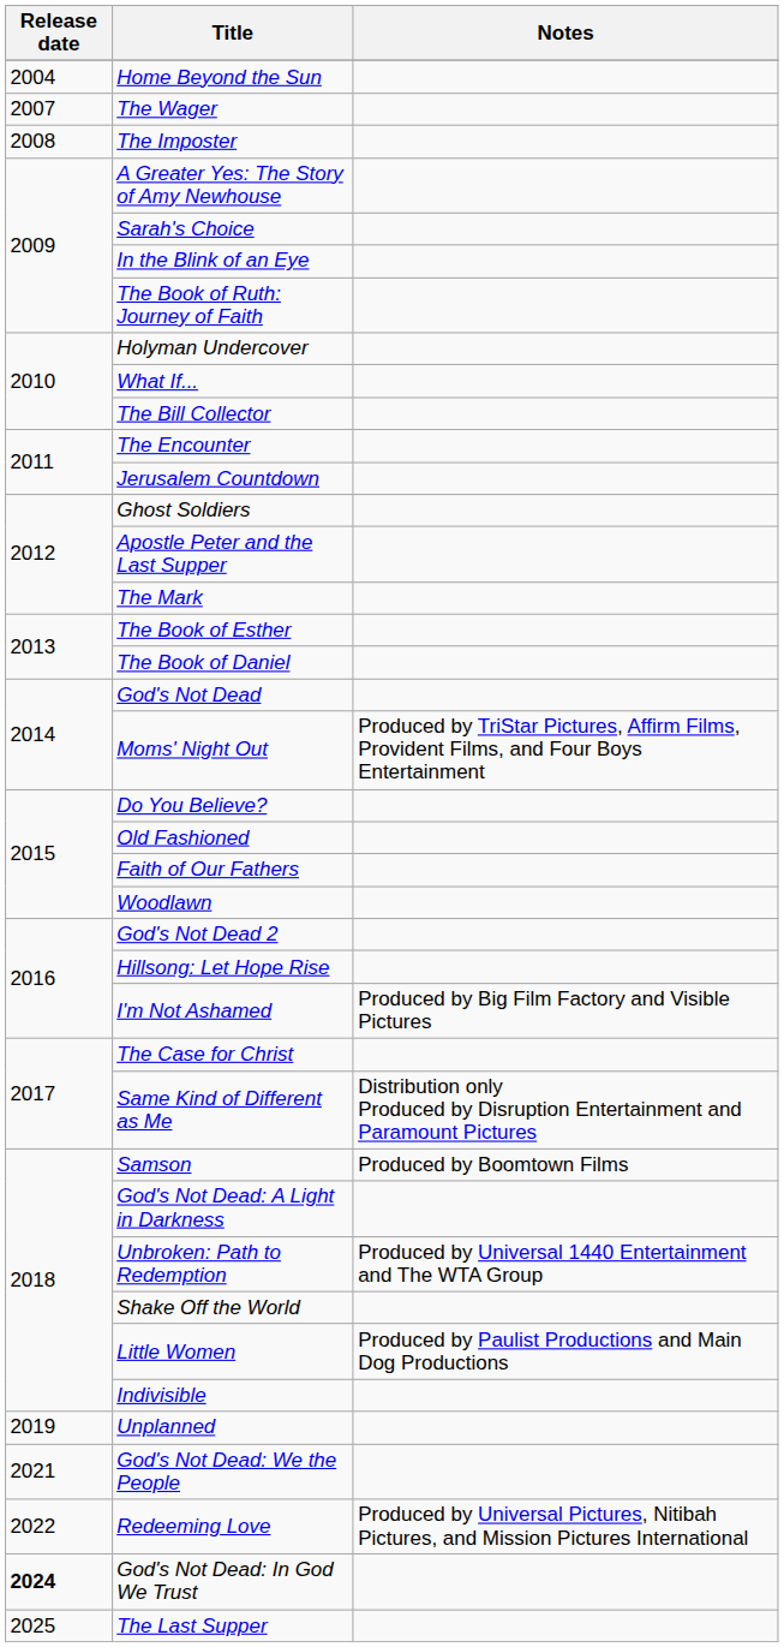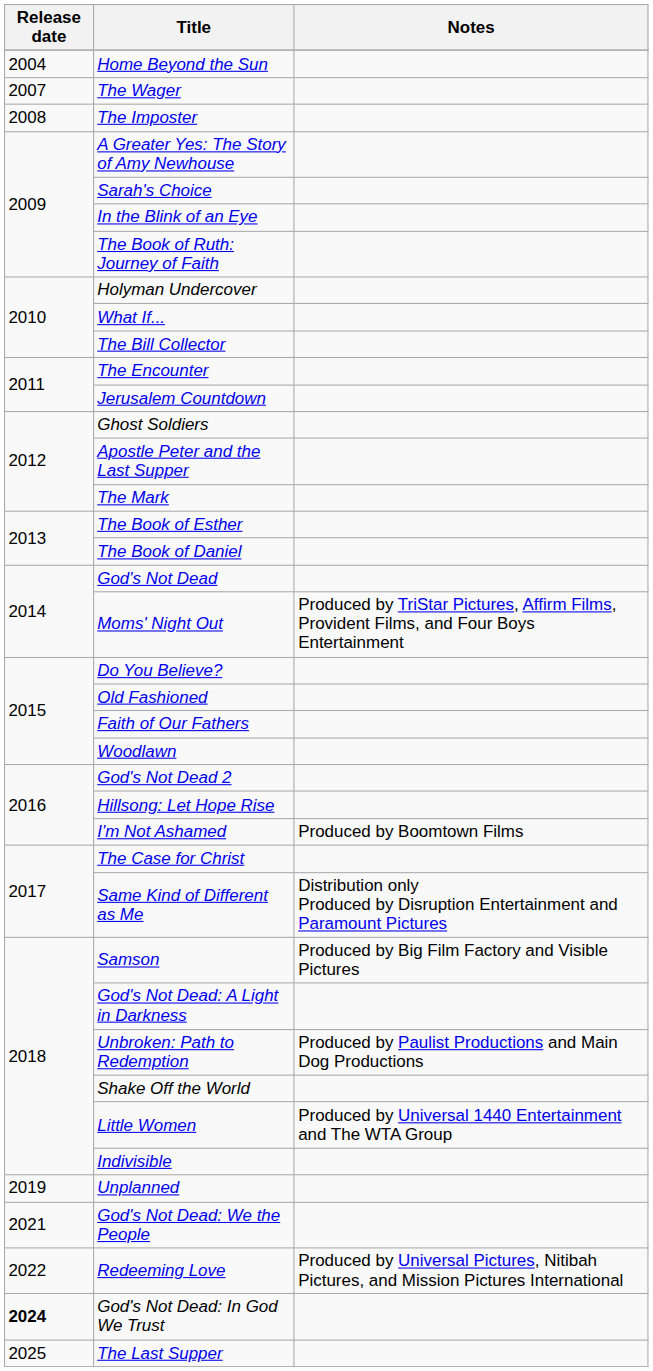 <table class="wikitable sortable">
 <tr>
 <th>Release date</th>
 <th>Title</th>
 <th>Notes</th>
 </tr>
 <tr>
 </tr>
 <tr>
 <td>2004</td>
 <td><em><a href='#'>Home Beyond the Sun</a></em></td>
 <td></td>
 </tr>
 <tr>
 <td>2007</td>
 <td><em><a href='#'>The Wager</a></em></td>
 <td></td>
 </tr>
 <tr>
 <td>2008</td>
 <td><em><a href='#'>The Imposter</a></em></td>
 <td></td>
 </tr>
 <tr>
 <td rowspan="4">2009</td>
 <td><em><a href='#'>A Greater Yes: The Story of Amy Newhouse</a></em></td>
 <td></td>
 </tr>
 <tr>
 <td><em><a href='#'>Sarah's Choice</a></em></td>
 <td></td>
 </tr>
 <tr>
 <td><em><a href='#'>In the Blink of an Eye</a></em></td>
 <td></td>
 </tr>
 <tr>
 <td><em><a href='#'>The Book of Ruth: Journey of Faith</a></em></td>
 <td></td>
 </tr>
 <tr>
 <td rowspan="3">2010</td>
 <td><em>Holyman Undercover</em></td>
 <td></td>
 </tr>
 <tr>
 <td><em><a href='#'>What If...</a></em></td>
 <td></td>
 </tr>
 <tr>
 <td><em><a href='#'>The Bill Collector</a></em></td>
 <td></td>
 </tr>
 <tr>
 <td rowspan="2">2011</td>
 <td><em><a href='#'>The Encounter</a></em></td>
 <td></td>
 </tr>
 <tr>
 <td><em><a href='#'>Jerusalem Countdown</a></em></td>
 <td></td>
 </tr>
 <tr>
 <td rowspan="3">2012</td>
 <td><em>Ghost Soldiers</em></td>
 <td></td>
 </tr>
 <tr>
 <td><em><a href='#'>Apostle Peter and the Last Supper</a></em></td>
 <td></td>
 </tr>
 <tr>
 <td><em><a href='#'>The Mark</a></em></td>
 <td></td>
 </tr>
 <tr>
 <td rowspan="2">2013</td>
 <td><em><a href='#'>The Book of Esther</a></em></td>
 <td></td>
 </tr>
 <tr>
 <td><em><a href='#'>The Book of Daniel</a></em></td>
 <td></td>
 </tr>
 <tr>
 <td rowspan="2">2014</td>
 <td><em><a href='#'>God's Not Dead</a></em></td>
 <td></td>
 </tr>
 <tr>
 <td><em><a href='#'>Moms' Night Out</a></em></td>
 <td>Produced by <a href='#'>TriStar Pictures</a>, <a href='#'>Affirm Films</a>, Provident Films, and Four Boys Entertainment</td>
 </tr>
 <tr>
 <td rowspan="4">2015</td>
 <td><em><a href='#'>Do You Believe?</a></em></td>
 <td></td>
 </tr>
 <tr>
 <td><em><a href='#'>Old Fashioned</a></em></td>
 <td></td>
 </tr>
 <tr>
 <td><em><a href='#'>Faith of Our Fathers</a></em></td>
 <td></td>
 </tr>
 <tr>
 <td><em><a href='#'>Woodlawn</a></em></td>
 <td></td>
 </tr>
 <tr>
 <td rowspan="3">2016</td>
 <td><em><a href='#'>God's Not Dead 2</a></em></td>
 <td></td>
 </tr>
 <tr>
 <td><em><a href='#'>Hillsong: Let Hope Rise</a></em></td>
 <td></td>
 </tr>
 <tr>
 <td><em><a href='#'>I'm Not Ashamed</a></em></td>
-<td>Produced by Big Film Factory and Visible Pictures</td>
+<td>Produced by Boomtown Films</td>
 </tr>
 <tr>
 <td rowspan="2">2017</td>
 <td><em><a href='#'>The Case for Christ</a></em></td>
 <td></td>
 </tr>
 <tr>
 <td><em><a href='#'>Same Kind of Different as Me</a></em></td>
 <td>Distribution only<br>Produced by Disruption Entertainment and <a href='#'>Paramount Pictures</a></td>
 </tr>
 <tr>
 <td rowspan="6">2018</td>
 <td><em><a href='#'>Samson</a></em></td>
-<td>Produced by Boomtown Films</td>
+<td>Produced by Big Film Factory and Visible Pictures</td>
 </tr>
 <tr>
 <td><em><a href='#'>God's Not Dead: A Light in Darkness</a></em></td>
 <td></td>
 </tr>
 <tr>
 <td><em><a href='#'>Unbroken: Path to Redemption</a></em></td>
-<td>Produced by <a href='#'>Universal 1440 Entertainment</a> and The WTA Group</td>
+<td>Produced by <a href='#'>Paulist Productions</a> and Main Dog Productions</td>
 </tr>
 <tr>
 <td><em>Shake Off the World</em></td>
 <td></td>
 </tr>
 <tr>
 <td><em><a href='#'>Little Women</a></em></td>
-<td>Produced by <a href='#'>Paulist Productions</a> and Main Dog Productions</td>
+<td>Produced by <a href='#'>Universal 1440 Entertainment</a> and The WTA Group</td>
 </tr>
 <tr>
 <td><em><a href='#'>Indivisible</a></em></td>
 <td></td>
 </tr>
 <tr>
 <td>2019</td>
 <td><em><a href='#'>Unplanned</a></em></td>
 <td></td>
 </tr>
 <tr>
 <td>2021</td>
 <td><em><a href='#'>God's Not Dead: We the People</a></em></td>
 <td></td>
 </tr>
 <tr>
 <td>2022</td>
 <td><em><a href='#'>Redeeming Love</a></em></td>
 <td>Produced by <a href='#'>Universal Pictures</a>, Nitibah Pictures, and Mission Pictures International</td>
 </tr>
 <tr>
 <td><strong>2024</strong></td>
 <td><em>God's Not Dead: In God We Trust</em></td>
 <td></td>
 </tr>
 <tr>
 <td>2025</td>
 <td><em><a href='#'>The Last Supper</a></em></td>
 <td></td>
 </tr>
 </table>
